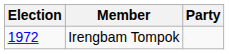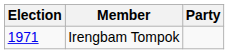 <table class="wikitable sortable">
 <tr>
 <th>Election</th>
 <th>Member</th>
 <th colspan=2>Party</th>
 </tr>
 <tr>
-<td><a href='#'>1972</a></td>
+<td><a href='#'>1971</a></td>
 <td>Irengbam Tompok</td>
 <td></td>
 </tr>
 </table>
